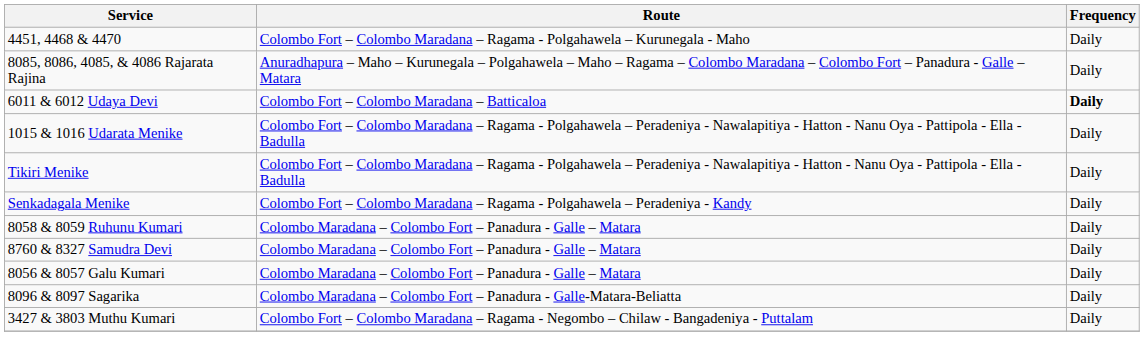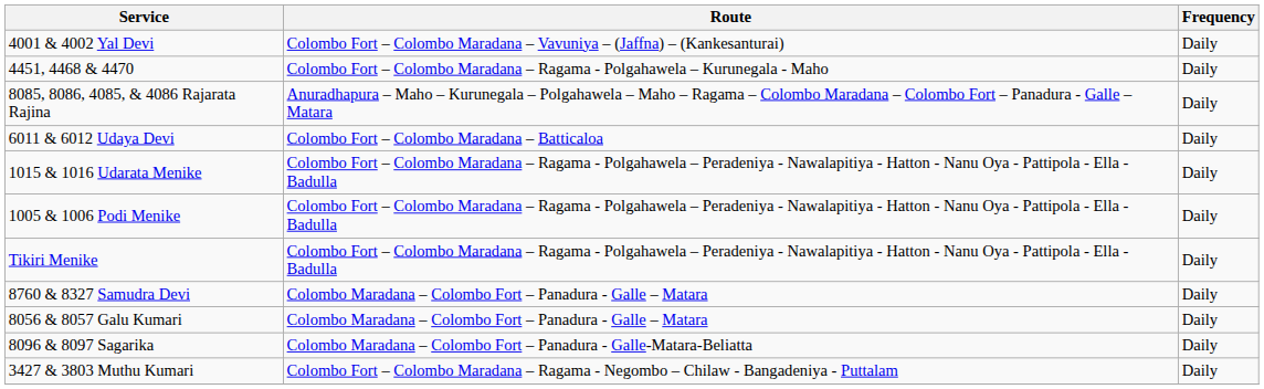 <table class="wikitable">
 <tr>
 <th>Service</th>
 <th>Route</th>
 <th>Frequency</th>
+</tr>
+<tr>
+<td>4001 & 4002 <a href='#'>Yal Devi</a></td>
+<td><a href='#'>Colombo Fort</a> – <a href='#'>Colombo Maradana</a> – <a href='#'>Vavuniya</a> – (<a href='#'>Jaffna</a>) – (Kankesanturai)</td>
+<td>Daily</td>
 </tr>
 <tr>
 <td>4451, 4468 & 4470</td>
 <td><a href='#'>Colombo Fort</a> – <a href='#'>Colombo Maradana</a> – Ragama - Polgahawela – Kurunegala - Maho</td>
 <td>Daily</td>
 </tr>
 <tr>
 <td>8085, 8086, 4085, & 4086 Rajarata Rajina</td>
 <td><a href='#'>Anuradhapura</a> – Maho – Kurunegala – Polgahawela – Maho – Ragama – <a href='#'>Colombo Maradana</a> – <a href='#'>Colombo Fort</a> – Panadura - <a href='#'>Galle</a> – <a href='#'>Matara</a></td>
 <td>Daily</td>
 </tr>
 <tr>
 <td>6011 & 6012 <a href='#'>Udaya Devi</a></td>
 <td><a href='#'>Colombo Fort</a> – <a href='#'>Colombo Maradana</a> – <a href='#'>Batticaloa</a></td>
-<td><strong>Daily</strong></td>
+<td>Daily</td>
 </tr>
 <tr>
 <td>1015 & 1016 <a href='#'>Udarata Menike</a></td>
 <td><a href='#'>Colombo Fort</a> – <a href='#'>Colombo Maradana</a> – Ragama - Polgahawela – Peradeniya - Nawalapitiya - Hatton - Nanu Oya - Pattipola - Ella - <a href='#'>Badulla</a></td>
 <td>Daily</td>
 </tr>
 <tr>
-<td><a href='#'>Tikiri Menike</a></td>
+<td>1005 & 1006 <a href='#'>Podi Menike</a></td>
 <td><a href='#'>Colombo Fort</a> – <a href='#'>Colombo Maradana</a> – Ragama - Polgahawela – Peradeniya - Nawalapitiya - Hatton - Nanu Oya - Pattipola - Ella - <a href='#'>Badulla</a></td>
 <td>Daily</td>
 </tr>
 <tr>
-<td><a href='#'>Senkadagala Menike</a></td>
-<td><a href='#'>Colombo Fort</a> – <a href='#'>Colombo Maradana</a> – Ragama - Polgahawela – Peradeniya - <a href='#'>Kandy</a></td>
-<td>Daily</td>
-</tr>
-<tr>
-<td>8058 & 8059 <a href='#'>Ruhunu Kumari</a></td>
-<td><a href='#'>Colombo Maradana</a> – <a href='#'>Colombo Fort</a> – Panadura - <a href='#'>Galle</a> – <a href='#'>Matara</a></td>
+<td><a href='#'>Tikiri Menike</a></td>
+<td><a href='#'>Colombo Fort</a> – <a href='#'>Colombo Maradana</a> – Ragama - Polgahawela – Peradeniya - Nawalapitiya - Hatton - Nanu Oya - Pattipola - Ella - <a href='#'>Badulla</a></td>
 <td>Daily</td>
 </tr>
 <tr>
 <td>8760 & 8327 <a href='#'>Samudra Devi</a></td>
 <td><a href='#'>Colombo Maradana</a> – <a href='#'>Colombo Fort</a> – Panadura - <a href='#'>Galle</a> – <a href='#'>Matara</a></td>
 <td>Daily</td>
 </tr>
 <tr>
 <td>8056 & 8057 Galu Kumari</td>
 <td><a href='#'>Colombo Maradana</a> – <a href='#'>Colombo Fort</a> – Panadura - <a href='#'>Galle</a> – <a href='#'>Matara</a></td>
 <td>Daily</td>
 </tr>
 <tr>
 <td>8096 & 8097 Sagarika</td>
 <td><a href='#'>Colombo Maradana</a> – <a href='#'>Colombo Fort</a> – Panadura - <a href='#'>Galle</a>-Matara-Beliatta</td>
 <td>Daily</td>
 </tr>
 <tr>
 <td>3427 & 3803 Muthu Kumari</td>
 <td><a href='#'>Colombo Fort</a> – <a href='#'>Colombo Maradana</a> – Ragama - Negombo – Chilaw - Bangadeniya - <a href='#'>Puttalam</a></td>
 <td>Daily</td>
 </tr>
 <tr>
 </tr>
 </table>
